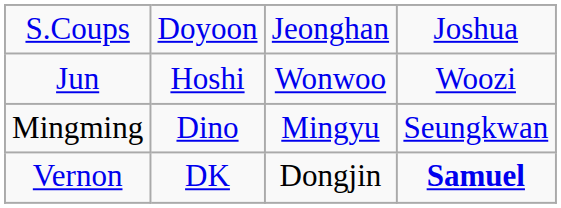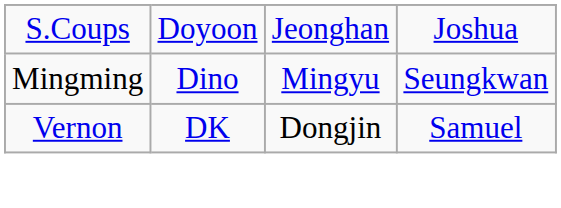 <table class="wikitable">
 <tr style="background:#F9F9F9; text-align:center;">
 <td><a href='#'>S.Coups</a></td>
 <td><a href='#'>Doyoon</a></td>
 <td><a href='#'>Jeonghan</a></td>
 <td><a href='#'>Joshua</a></td>
-</tr>
-<tr style="background:#F9F9F9; text-align:center;">
-<td><a href='#'>Jun</a></td>
-<td><a href='#'>Hoshi</a></td>
-<td><a href='#'>Wonwoo</a></td>
-<td><a href='#'>Woozi</a></td>
 </tr>
 <tr style="background:#F9F9F9; text-align:center;">
 <td>Mingming</td>
 <td><a href='#'>Dino</a></td>
 <td><a href='#'>Mingyu</a></td>
 <td><a href='#'>Seungkwan</a></td>
 </tr>
 <tr style="background:#F9F9F9; text-align:center;">
 <td><a href='#'>Vernon</a></td>
 <td><a href='#'>DK</a></td>
 <td>Dongjin</td>
-<td><strong><a href='#'>Samuel</a></strong></td>
+<td><a href='#'>Samuel</a></td>
 </tr>
 </table>
